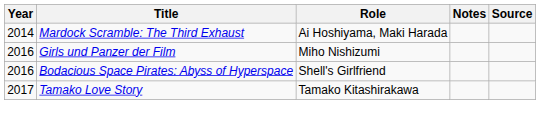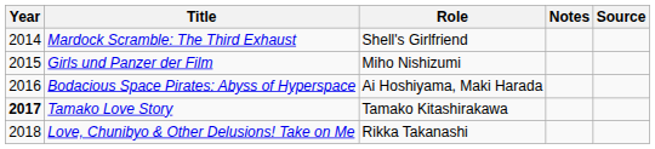 <table class="wikitable sortable plainrowheaders">
 <tr>
 <th>Year</th>
 <th>Title</th>
 <th>Role</th>
 <th class="unsortable">Notes</th>
 <th class="unsortable">Source</th>
 </tr>
 <tr>
 <td>2014</td>
 <td><em><a href='#'>Mardock Scramble: The Third Exhaust</a></em></td>
-<td>Ai Hoshiyama, Maki Harada</td>
+<td>Shell's Girlfriend</td>
 <td></td>
 <td></td>
 </tr>
 <tr>
-<td>2016</td>
+<td>2015</td>
 <td><em><a href='#'>Girls und Panzer der Film</a></em></td>
 <td>Miho Nishizumi</td>
 <td></td>
 <td></td>
 </tr>
 <tr>
 <td>2016</td>
 <td><em><a href='#'>Bodacious Space Pirates: Abyss of Hyperspace</a></em></td>
-<td>Shell's Girlfriend</td>
+<td>Ai Hoshiyama, Maki Harada</td>
 <td></td>
 <td></td>
 </tr>
 <tr>
-<td>2017</td>
+<td><strong>2017</strong></td>
 <td><em><a href='#'>Tamako Love Story</a></em></td>
 <td>Tamako Kitashirakawa</td>
 <td></td>
 <td></td>
 </tr>
+<tr>
+<td>2018</td>
+<td><em><a href='#'>Love, Chunibyo & Other Delusions! Take on Me</a></em></td>
+<td>Rikka Takanashi</td>
+<td></td>
+<td></td>
+</tr>
 </table>
